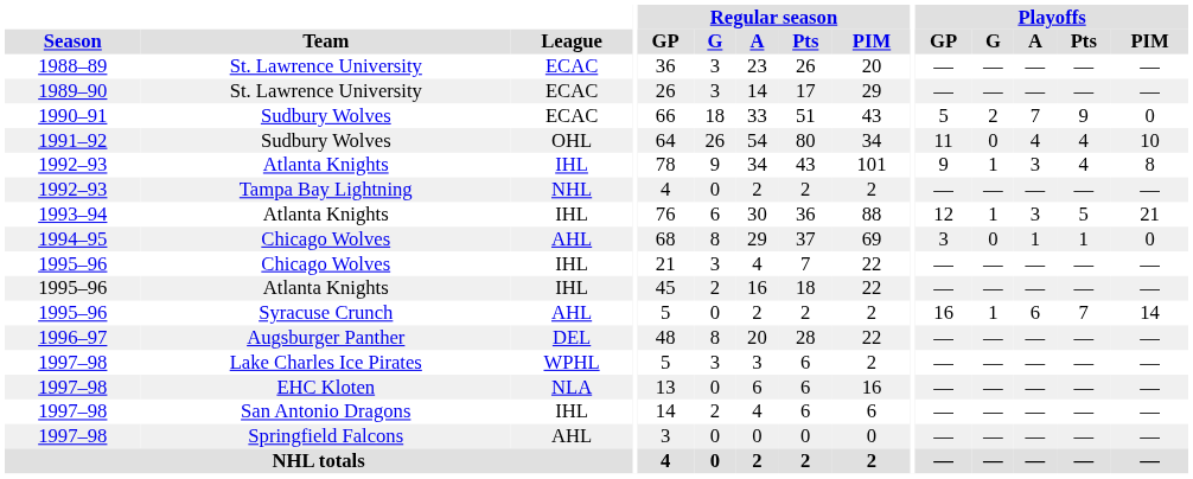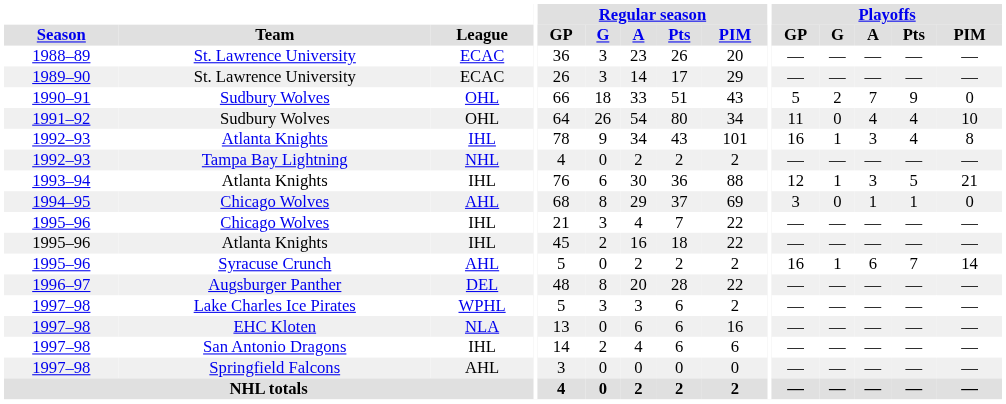 <table border="0" cellpadding="1" cellspacing="0" style="text-align:center; width:60em">
 <tr bgcolor="#e0e0e0">
 <th colspan="3" bgcolor="#ffffff"></th>
 <th rowspan="99" bgcolor="#ffffff"></th>
 <th colspan="5"><a href='#'>Regular season</a></th>
 <th rowspan="99" bgcolor="#ffffff"></th>
 <th colspan="5"><a href='#'>Playoffs</a></th>
 </tr>
 <tr bgcolor="#e0e0e0">
 <th><a href='#'>Season</a></th>
 <th>Team</th>
 <th>League</th>
 <th>GP</th>
 <th><a href='#'>G</a></th>
 <th><a href='#'>A</a></th>
 <th><a href='#'>Pts</a></th>
 <th><a href='#'>PIM</a></th>
 <th>GP</th>
 <th>G</th>
 <th>A</th>
 <th>Pts</th>
 <th>PIM</th>
 </tr>
 <tr>
 <td><a href='#'>1988–89</a></td>
 <td><a href='#'>St. Lawrence University</a></td>
 <td><a href='#'>ECAC</a></td>
 <td>36</td>
 <td>3</td>
 <td>23</td>
 <td>26</td>
 <td>20</td>
 <td>—</td>
 <td>—</td>
 <td>—</td>
 <td>—</td>
 <td>—</td>
 </tr>
 <tr bgcolor="#f0f0f0">
 <td><a href='#'>1989–90</a></td>
 <td>St. Lawrence University</td>
 <td>ECAC</td>
 <td>26</td>
 <td>3</td>
 <td>14</td>
 <td>17</td>
 <td>29</td>
 <td>—</td>
 <td>—</td>
 <td>—</td>
 <td>—</td>
 <td>—</td>
 </tr>
 <tr>
 <td><a href='#'>1990–91</a></td>
 <td><a href='#'>Sudbury Wolves</a></td>
-<td>ECAC</td>
+<td><a href='#'>OHL</a></td>
 <td>66</td>
 <td>18</td>
 <td>33</td>
 <td>51</td>
 <td>43</td>
 <td>5</td>
 <td>2</td>
 <td>7</td>
 <td>9</td>
 <td>0</td>
 </tr>
 <tr bgcolor="#f0f0f0">
 <td><a href='#'>1991–92</a></td>
 <td>Sudbury Wolves</td>
 <td>OHL</td>
 <td>64</td>
 <td>26</td>
 <td>54</td>
 <td>80</td>
 <td>34</td>
 <td>11</td>
 <td>0</td>
 <td>4</td>
 <td>4</td>
 <td>10</td>
 </tr>
 <tr>
 <td><a href='#'>1992–93</a></td>
 <td><a href='#'>Atlanta Knights</a></td>
 <td><a href='#'>IHL</a></td>
 <td>78</td>
 <td>9</td>
 <td>34</td>
 <td>43</td>
 <td>101</td>
-<td>9</td>
+<td>16</td>
 <td>1</td>
 <td>3</td>
 <td>4</td>
 <td>8</td>
 </tr>
 <tr bgcolor="#f0f0f0">
 <td><a href='#'>1992–93</a></td>
 <td><a href='#'>Tampa Bay Lightning</a></td>
 <td><a href='#'>NHL</a></td>
 <td>4</td>
 <td>0</td>
 <td>2</td>
 <td>2</td>
 <td>2</td>
 <td>—</td>
 <td>—</td>
 <td>—</td>
 <td>—</td>
 <td>—</td>
 </tr>
 <tr>
 <td><a href='#'>1993–94</a></td>
 <td>Atlanta Knights</td>
 <td>IHL</td>
 <td>76</td>
 <td>6</td>
 <td>30</td>
 <td>36</td>
 <td>88</td>
 <td>12</td>
 <td>1</td>
 <td>3</td>
 <td>5</td>
 <td>21</td>
 </tr>
 <tr bgcolor="#f0f0f0">
 <td><a href='#'>1994–95</a></td>
 <td><a href='#'>Chicago Wolves</a></td>
 <td><a href='#'>AHL</a></td>
 <td>68</td>
 <td>8</td>
 <td>29</td>
 <td>37</td>
 <td>69</td>
 <td>3</td>
 <td>0</td>
 <td>1</td>
 <td>1</td>
 <td>0</td>
 </tr>
 <tr>
 <td><a href='#'>1995–96</a></td>
 <td><a href='#'>Chicago Wolves</a></td>
 <td>IHL</td>
 <td>21</td>
 <td>3</td>
 <td>4</td>
 <td>7</td>
 <td>22</td>
 <td>—</td>
 <td>—</td>
 <td>—</td>
 <td>—</td>
 <td>—</td>
 </tr>
 <tr bgcolor="#f0f0f0">
 <td>1995–96</td>
 <td>Atlanta Knights</td>
 <td>IHL</td>
 <td>45</td>
 <td>2</td>
 <td>16</td>
 <td>18</td>
 <td>22</td>
 <td>—</td>
 <td>—</td>
 <td>—</td>
 <td>—</td>
 <td>—</td>
 </tr>
 <tr>
 <td><a href='#'>1995–96</a></td>
 <td><a href='#'>Syracuse Crunch</a></td>
 <td><a href='#'>AHL</a></td>
 <td>5</td>
 <td>0</td>
 <td>2</td>
 <td>2</td>
 <td>2</td>
 <td>16</td>
 <td>1</td>
 <td>6</td>
 <td>7</td>
 <td>14</td>
 </tr>
 <tr bgcolor="#f0f0f0">
 <td><a href='#'>1996–97</a></td>
 <td><a href='#'>Augsburger Panther</a></td>
 <td><a href='#'>DEL</a></td>
 <td>48</td>
 <td>8</td>
 <td>20</td>
 <td>28</td>
 <td>22</td>
 <td>—</td>
 <td>—</td>
 <td>—</td>
 <td>—</td>
 <td>—</td>
 </tr>
 <tr>
 <td><a href='#'>1997–98</a></td>
 <td><a href='#'>Lake Charles Ice Pirates</a></td>
 <td><a href='#'>WPHL</a></td>
 <td>5</td>
 <td>3</td>
 <td>3</td>
 <td>6</td>
 <td>2</td>
 <td>—</td>
 <td>—</td>
 <td>—</td>
 <td>—</td>
 <td>—</td>
 </tr>
 <tr bgcolor="#f0f0f0">
 <td><a href='#'>1997–98</a></td>
 <td><a href='#'>EHC Kloten</a></td>
 <td><a href='#'>NLA</a></td>
 <td>13</td>
 <td>0</td>
 <td>6</td>
 <td>6</td>
 <td>16</td>
 <td>—</td>
 <td>—</td>
 <td>—</td>
 <td>—</td>
 <td>—</td>
 </tr>
 <tr>
 <td><a href='#'>1997–98</a></td>
 <td><a href='#'>San Antonio Dragons</a></td>
 <td>IHL</td>
 <td>14</td>
 <td>2</td>
 <td>4</td>
 <td>6</td>
 <td>6</td>
 <td>—</td>
 <td>—</td>
 <td>—</td>
 <td>—</td>
 <td>—</td>
 </tr>
 <tr bgcolor="#f0f0f0">
 <td><a href='#'>1997–98</a></td>
 <td><a href='#'>Springfield Falcons</a></td>
 <td>AHL</td>
 <td>3</td>
 <td>0</td>
 <td>0</td>
 <td>0</td>
 <td>0</td>
 <td>—</td>
 <td>—</td>
 <td>—</td>
 <td>—</td>
 <td>—</td>
 </tr>
 <tr bgcolor="#e0e0e0">
 <th colspan="3">NHL totals</th>
 <th>4</th>
 <th>0</th>
 <th>2</th>
 <th>2</th>
 <th>2</th>
 <th>—</th>
 <th>—</th>
 <th>—</th>
 <th>—</th>
 <th>—</th>
 </tr>
 </table>
